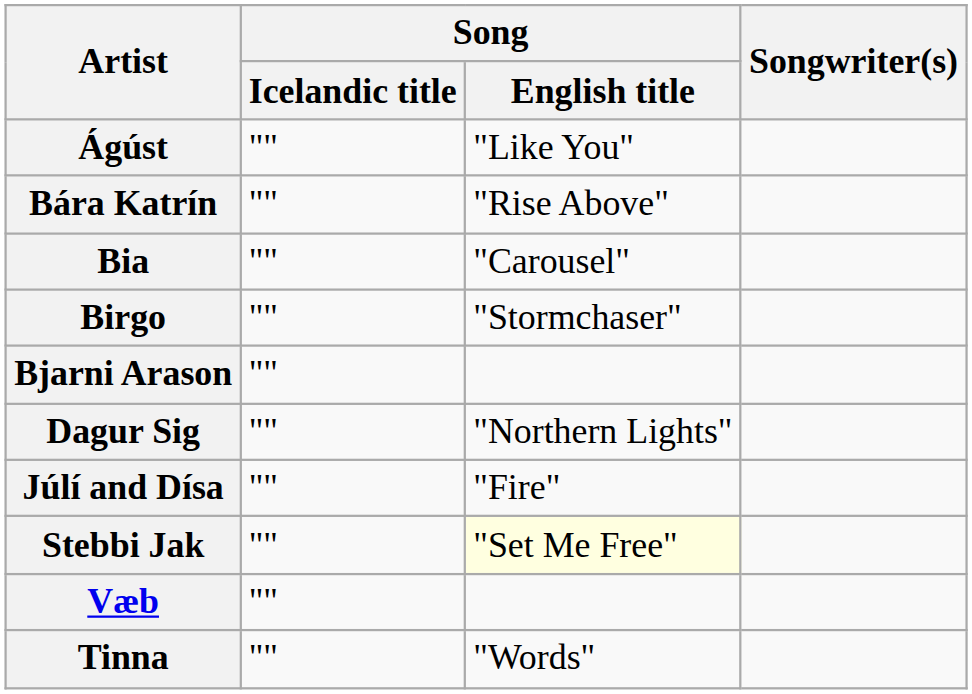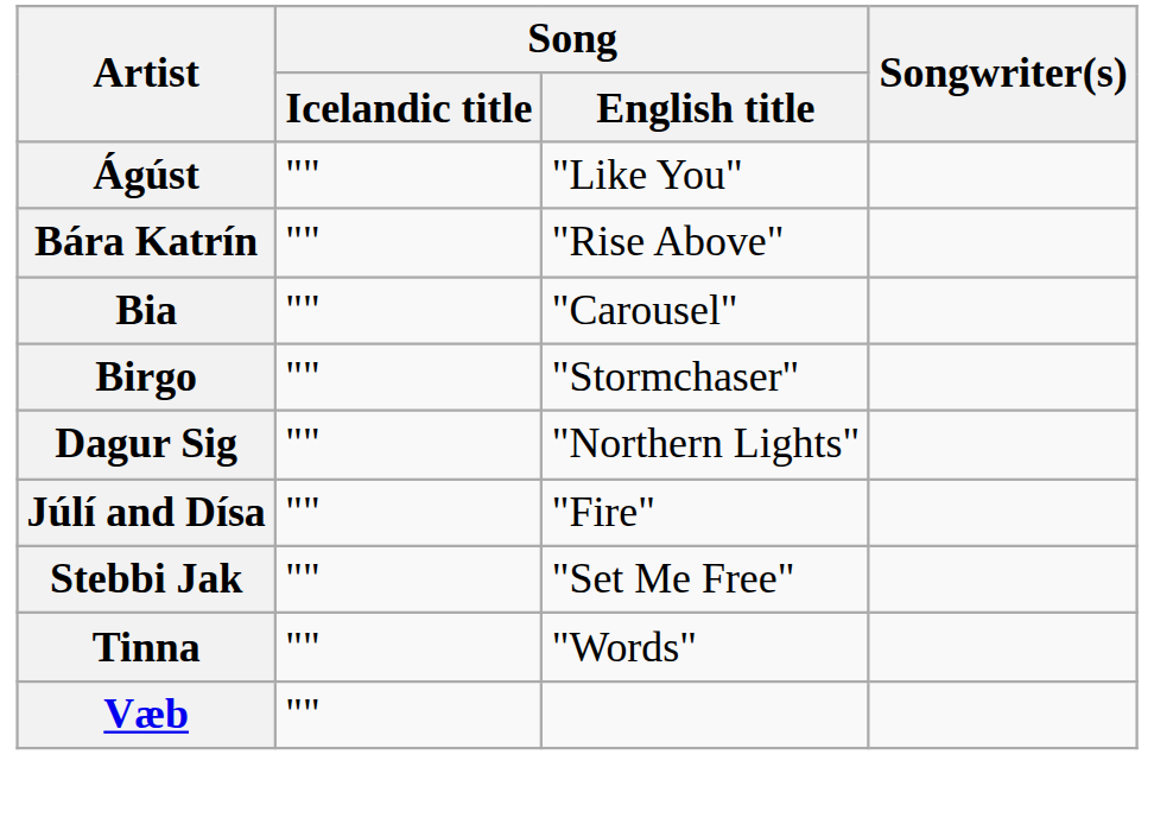 <table class="sortable wikitable plainrowheaders" style="margin: 1em auto 1em auto">
 <tr>
 <th scope="col" rowspan="2">Artist</th>
 <th scope="col" colspan="2">Song</th>
 <th scope="col" rowspan="2" class="unsortable">Songwriter(s)</th>
 </tr>
 <tr>
 <th scope="col">Icelandic title</th>
 <th scope="col">English title</th>
 </tr>
 <tr>
 <th scope="row">Ágúst</th>
 <td>""</td>
 <td>"Like You"</td>
 <td></td>
 </tr>
 <tr>
 <th scope="row">Bára Katrín</th>
 <td>""</td>
 <td>"Rise Above"</td>
 <td></td>
 </tr>
 <tr>
 <th scope="row">Bia</th>
 <td>""</td>
 <td>"Carousel"</td>
 <td></td>
 </tr>
 <tr>
 <th scope="row">Birgo</th>
 <td>""</td>
 <td>"Stormchaser"</td>
 <td></td>
 </tr>
 <tr>
-<th scope="row">Bjarni Arason</th>
-<td>""</td>
-<td></td>
-<td></td>
-</tr>
-<tr>
 <th scope="row">Dagur Sig</th>
 <td>""</td>
 <td>"Northern Lights"</td>
 <td></td>
 </tr>
 <tr>
 <th scope="row">Júlí and Dísa</th>
 <td>""</td>
 <td>"Fire"</td>
 <td></td>
 </tr>
 <tr>
 <th scope="row">Stebbi Jak</th>
 <td>""</td>
-<td style="background: lightyellow;">"Set Me Free"</td>
+<td>"Set Me Free"</td>
+<td></td>
+</tr>
+<tr>
+<th scope="row">Tinna</th>
+<td>""</td>
+<td>"Words"</td>
 <td></td>
 </tr>
 <tr>
 <th scope="row"><a href='#'>Væb</a></th>
 <td>""</td>
 <td></td>
 <td></td>
 </tr>
-<tr>
-<th scope="row">Tinna</th>
-<td>""</td>
-<td>"Words"</td>
-<td></td>
-</tr>
 </table>
